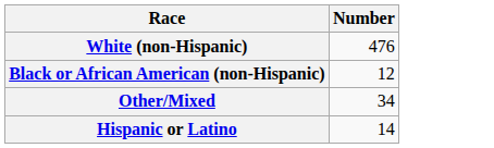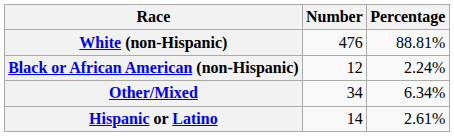 <table class="wikitable" style="text-align:right">
 <tr>
 <th scope="col">Race</th>
 <th scope="col">Number</th>
+<th scope="col">Percentage</th>
 </tr>
 <tr>
 <th scope="row"><a href='#'>White</a> (non-Hispanic)</th>
 <td>476</td>
+<td>88.81%</td>
 </tr>
 <tr>
 <th scope="row"><a href='#'>Black or African American</a> (non-Hispanic)</th>
 <td>12</td>
+<td>2.24%</td>
 </tr>
 <tr>
 <th scope="row"><a href='#'>Other/Mixed</a></th>
 <td>34</td>
+<td>6.34%</td>
 </tr>
 <tr>
 <th scope="row"><a href='#'>Hispanic</a> or <a href='#'>Latino</a></th>
 <td>14</td>
+<td>2.61%</td>
 </tr>
 </table>
